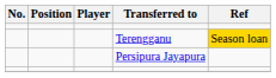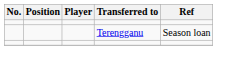 <table class="wikitable plainrowheaders sortable" style="text-align:center; text-align:left">
 <tr>
 <th scope="col">No.</th>
 <th scope="col">Position</th>
 <th scope="col">Player</th>
 <th scope="col">Transferred to</th>
 <th scope="col" class="unsortable">Ref</th>
 </tr>
 <tr>
 <td></td>
 <td></td>
 <td></td>
 <td></td>
 <td></td>
 </tr>
 <tr>
 <td></td>
 <td></td>
 <td></td>
 <td> <a href='#'>Terengganu</a></td>
-<td style="background: gold;">Season loan</td>
-</tr>
-<tr>
-<td></td>
-<td></td>
-<td></td>
-<td> <a href='#'>Persipura Jayapura</a></td>
-<td></td>
+<td>Season loan</td>
 </tr>
 <tr>
 <td></td>
 <td></td>
 <td></td>
 <td></td>
 <td></td>
 </tr>
 <tr>
 </tr>
 </table>
